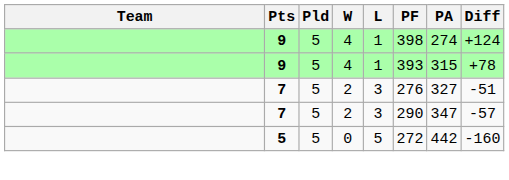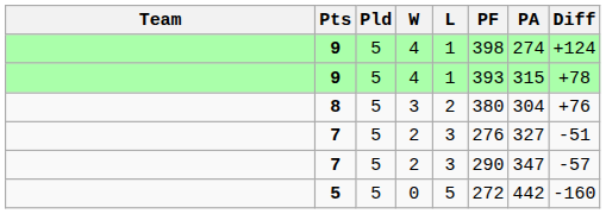 <table class=wikitable style="text-align:center">
 <tr>
 <th width=220>Team</th>
 <th width=20>Pts</th>
 <th width=20>Pld</th>
 <th width=20>W</th>
 <th width=20>L</th>
 <th width=20>PF</th>
 <th width=20>PA</th>
 <th width=25>Diff</th>
 </tr>
 <tr bgcolor=#aaffaa>
 <td align=left></td>
 <td><strong>9</strong></td>
 <td>5</td>
 <td>4</td>
 <td>1</td>
 <td>398</td>
 <td>274</td>
 <td>+124</td>
 </tr>
 <tr bgcolor=#aaffaa>
 <td align=left></td>
 <td><strong>9</strong></td>
 <td>5</td>
 <td>4</td>
 <td>1</td>
 <td>393</td>
 <td>315</td>
 <td>+78</td>
 </tr>
 <tr bgcolor=>
 <td align=left></td>
+<td><strong>8</strong></td>
+<td>5</td>
+<td>3</td>
+<td>2</td>
+<td>380</td>
+<td>304</td>
+<td>+76</td>
+</tr>
+<tr bgcolor=>
+<td align=left></td>
 <td><strong>7</strong></td>
 <td>5</td>
 <td>2</td>
 <td>3</td>
 <td>276</td>
 <td>327</td>
 <td>-51</td>
 </tr>
 <tr bgcolor=>
 <td align=left></td>
 <td><strong>7</strong></td>
 <td>5</td>
 <td>2</td>
 <td>3</td>
 <td>290</td>
 <td>347</td>
 <td>-57</td>
 </tr>
 <tr bgcolor=>
 <td align=left></td>
 <td><strong>5</strong></td>
 <td>5</td>
 <td>0</td>
 <td>5</td>
 <td>272</td>
 <td>442</td>
 <td>-160</td>
 </tr>
 </table>
